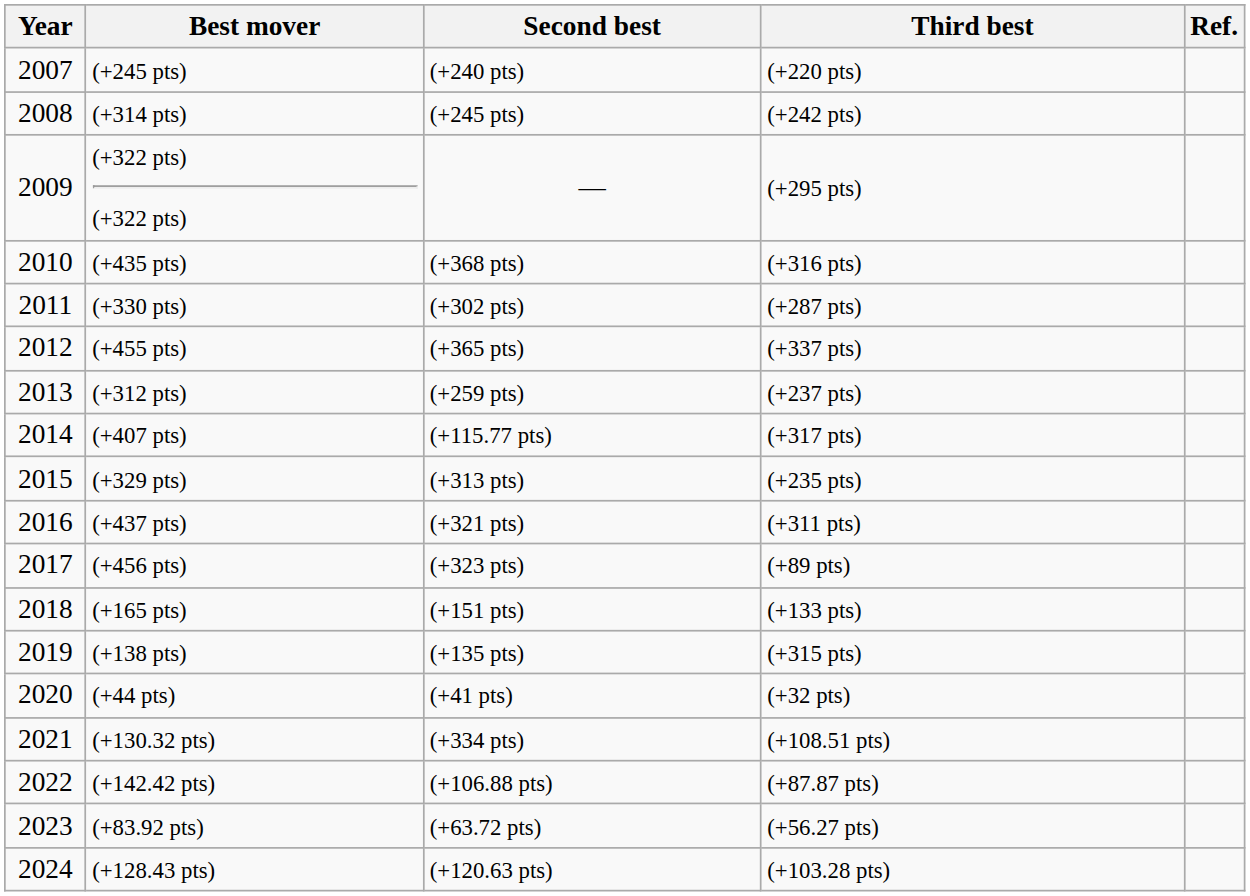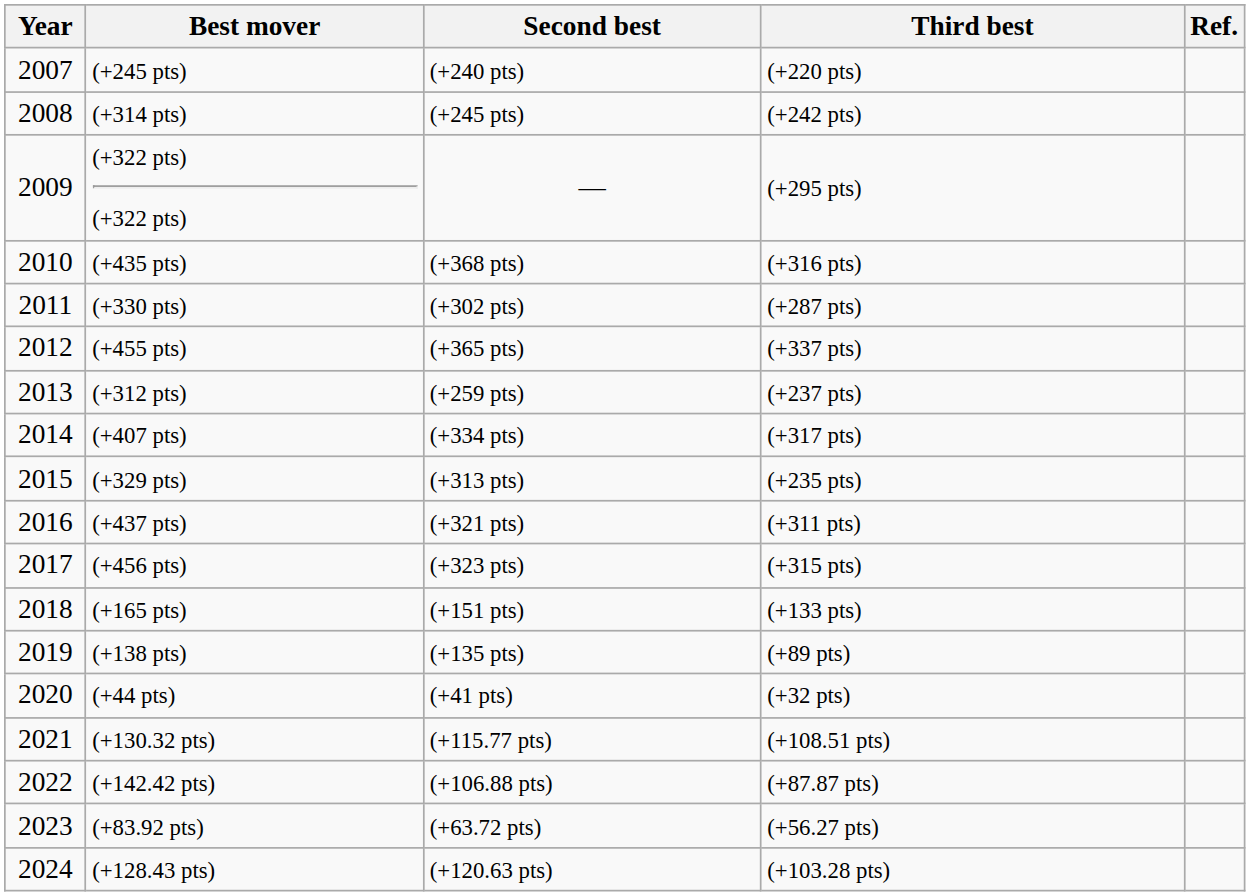 <table class="wikitable">
 <tr>
 <th width="40">Year</th>
 <th style="width:190px">Best mover</th>
 <th style="width:190px">Second best</th>
 <th style="width:240px">Third best</th>
 <th>Ref.</th>
 </tr>
 <tr>
 <td style="text-align:center">2007</td>
 <td> <small>(+245 pts)</small></td>
 <td> <small>(+240 pts)</small></td>
 <td> <small>(+220 pts)</small></td>
 <td></td>
 </tr>
 <tr>
 <td style="text-align:center">2008</td>
 <td> <small>(+314 pts)</small></td>
 <td> <small>(+245 pts)</small></td>
 <td> <small>(+242 pts)</small></td>
 <td></td>
 </tr>
 <tr>
 <td style="text-align:center">2009</td>
 <td> <small>(+322 pts)</small><hr> <small>(+322 pts)</small></td>
 <td style="text-align:center">—</td>
 <td> <small>(+295 pts)</small></td>
 <td></td>
 </tr>
 <tr>
 <td style="text-align:center">2010</td>
 <td> <small>(+435 pts)</small></td>
 <td> <small>(+368 pts)</small></td>
 <td> <small>(+316 pts)</small></td>
 <td></td>
 </tr>
 <tr>
 <td style="text-align:center">2011</td>
 <td> <small>(+330 pts)</small></td>
 <td> <small>(+302 pts)</small></td>
 <td> <small>(+287 pts)</small></td>
 <td></td>
 </tr>
 <tr>
 <td style="text-align:center">2012</td>
 <td> <small>(+455 pts)</small></td>
 <td> <small>(+365 pts)</small></td>
 <td> <small>(+337 pts)</small></td>
 <td></td>
 </tr>
 <tr>
 <td style="text-align:center">2013</td>
 <td> <small>(+312 pts)</small></td>
 <td> <small>(+259 pts)</small></td>
 <td> <small>(+237 pts)</small></td>
 <td></td>
 </tr>
 <tr>
 <td style="text-align:center">2014</td>
 <td> <small>(+407 pts)</small></td>
-<td> <small>(+115.77 pts)</small></td>
+<td> <small>(+334 pts)</small></td>
 <td> <small>(+317 pts)</small></td>
 <td></td>
 </tr>
 <tr>
 <td style="text-align:center">2015</td>
 <td> <small>(+329 pts)</small></td>
 <td> <small>(+313 pts)</small></td>
 <td> <small>(+235 pts)</small></td>
 <td></td>
 </tr>
 <tr>
 <td style="text-align:center">2016</td>
 <td> <small>(+437 pts)</small></td>
 <td> <small>(+321 pts)</small></td>
 <td> <small>(+311 pts)</small></td>
 <td></td>
 </tr>
 <tr>
 <td style="text-align:center">2017</td>
 <td> <small>(+456 pts)</small></td>
 <td> <small>(+323 pts)</small></td>
-<td> <small>(+89 pts)</small></td>
+<td> <small>(+315 pts)</small></td>
 <td></td>
 </tr>
 <tr>
 <td style="text-align:center">2018</td>
 <td> <small>(+165 pts)</small></td>
 <td> <small>(+151 pts)</small></td>
 <td> <small>(+133 pts)</small></td>
 <td></td>
 </tr>
 <tr>
 <td style="text-align:center">2019</td>
 <td> <small>(+138 pts)</small></td>
 <td> <small>(+135 pts)</small></td>
-<td> <small>(+315 pts)</small></td>
+<td> <small>(+89 pts)</small></td>
 <td></td>
 </tr>
 <tr>
 <td style="text-align:center">2020</td>
 <td> <small>(+44 pts)</small></td>
 <td> <small>(+41 pts)</small></td>
 <td> <small>(+32 pts)</small></td>
 <td></td>
 </tr>
 <tr>
 <td style="text-align:center">2021</td>
 <td> <small>(+130.32 pts)</small></td>
-<td> <small>(+334 pts)</small></td>
+<td> <small>(+115.77 pts)</small></td>
 <td> <small>(+108.51 pts)</small></td>
 <td></td>
 </tr>
 <tr>
 <td style="text-align:center">2022</td>
 <td> <small>(+142.42 pts)</small></td>
 <td> <small>(+106.88 pts)</small></td>
 <td> <small>(+87.87 pts)</small></td>
 <td></td>
 </tr>
 <tr>
 <td style="text-align:center">2023</td>
 <td> <small>(+83.92 pts)</small></td>
 <td> <small>(+63.72 pts)</small></td>
 <td> <small>(+56.27 pts)</small></td>
 <td></td>
 </tr>
 <tr>
 <td style="text-align:center">2024</td>
 <td> <small>(+128.43 pts)</small></td>
 <td> <small>(+120.63 pts)</small></td>
 <td> <small>(+103.28 pts)</small></td>
 <td></td>
 </tr>
 </table>
